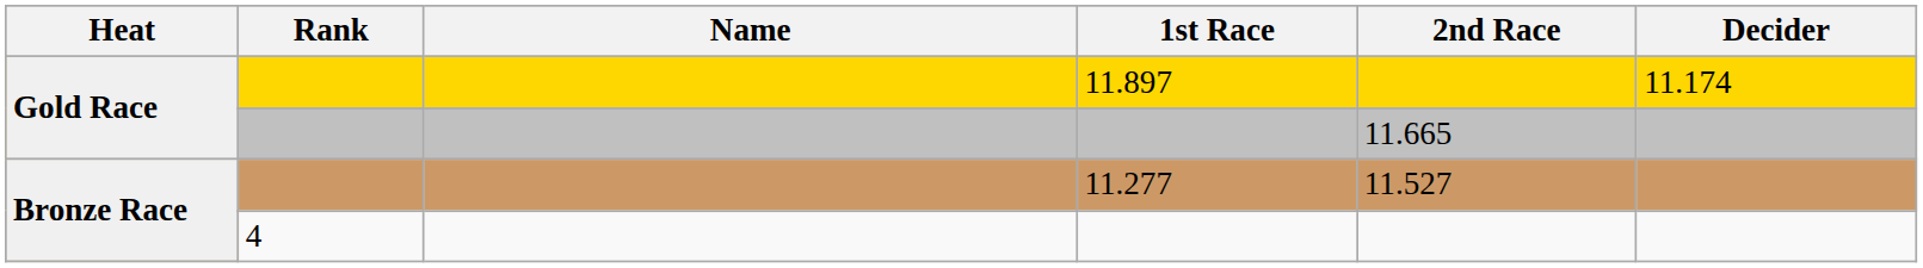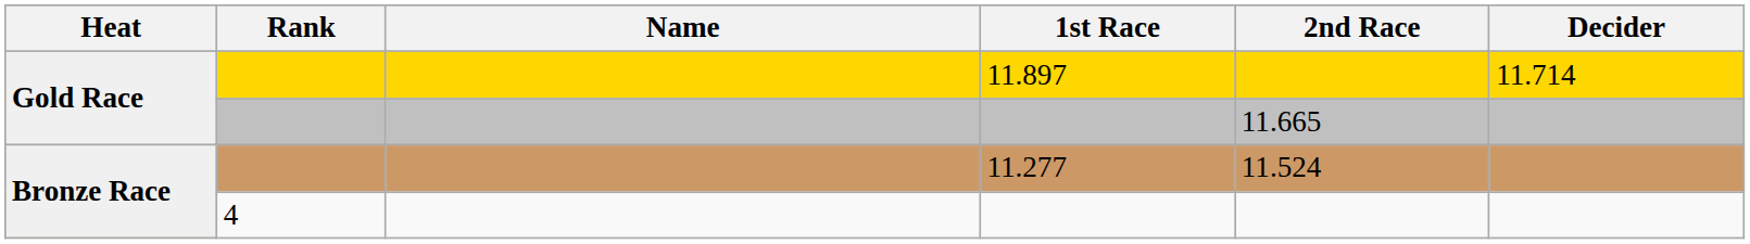 <table class="wikitable" width=75%>
 <tr>
 <th width=20>Heat</th>
 <th width=20>Rank</th>
 <th width=150>Name</th>
 <th width=60>1st Race</th>
 <th width=60>2nd Race</th>
 <th width=60>Decider</th>
 </tr>
 <tr bgcolor=gold>
 <td bgcolor=f0f0f0 rowspan=2><strong>Gold Race</strong></td>
 <td></td>
 <td></td>
 <td>11.897</td>
 <td></td>
-<td>11.174</td>
+<td>11.714</td>
 </tr>
 <tr bgcolor=silver>
 <td></td>
 <td></td>
 <td></td>
 <td>11.665</td>
 <td></td>
 </tr>
 <tr bgcolor=cc9966>
 <td bgcolor=f0f0f0 rowspan=2><strong>Bronze Race</strong></td>
 <td></td>
 <td></td>
 <td>11.277</td>
-<td>11.527</td>
+<td>11.524</td>
 <td></td>
 </tr>
 <tr>
 <td>4</td>
 <td></td>
 <td></td>
 <td></td>
 <td></td>
 </tr>
 </table>
